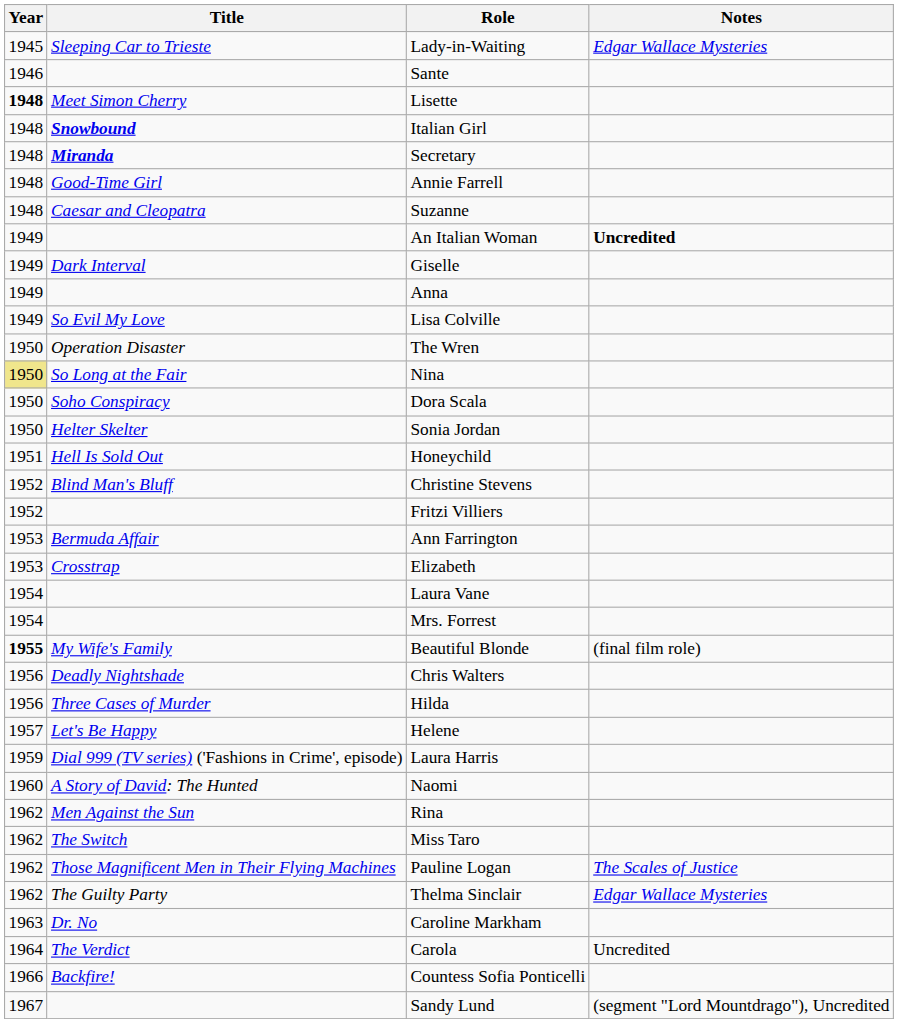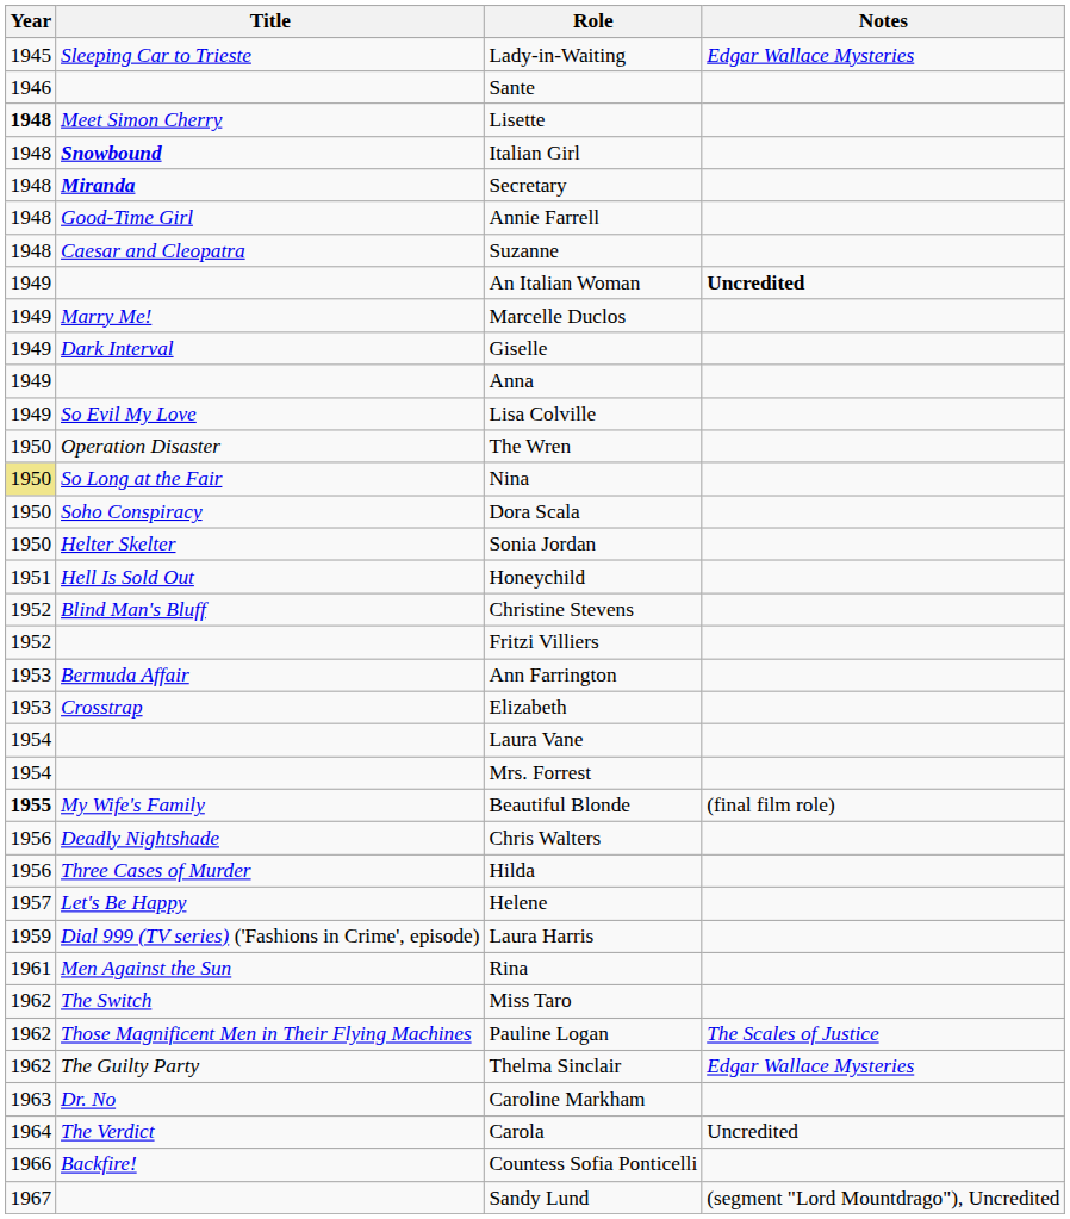 <table class="wikitable sortable">
 <tr>
 <th>Year</th>
 <th>Title</th>
 <th>Role</th>
 <th class="unsortable">Notes</th>
 </tr>
 <tr>
 <td>1945</td>
 <td><em><a href='#'>Sleeping Car to Trieste</a></em></td>
 <td>Lady-in-Waiting</td>
 <td><em><a href='#'>Edgar Wallace Mysteries</a></em></td>
 </tr>
 <tr>
 <td>1946</td>
 <td><em></em></td>
 <td>Sante</td>
 <td></td>
 </tr>
 <tr>
 <td><strong>1948</strong></td>
 <td><em><a href='#'>Meet Simon Cherry</a></em></td>
 <td>Lisette</td>
 <td></td>
 </tr>
 <tr>
 <td>1948</td>
 <td><strong><em><a href='#'>Snowbound</a></em></strong></td>
 <td>Italian Girl</td>
 <td></td>
 </tr>
 <tr>
 <td>1948</td>
 <td><strong><em><a href='#'>Miranda</a></em></strong></td>
 <td>Secretary</td>
 <td></td>
 </tr>
 <tr>
 <td>1948</td>
 <td><em><a href='#'>Good-Time Girl</a></em></td>
 <td>Annie Farrell</td>
 <td></td>
 </tr>
 <tr>
 <td>1948</td>
 <td><em><a href='#'>Caesar and Cleopatra</a></em></td>
 <td>Suzanne</td>
 <td></td>
 </tr>
 <tr>
 <td>1949</td>
 <td><em></em></td>
 <td>An Italian Woman</td>
 <td><strong>Uncredited</strong></td>
+</tr>
+<tr>
+<td>1949</td>
+<td><em><a href='#'>Marry Me!</a></em></td>
+<td>Marcelle Duclos</td>
+<td></td>
 </tr>
 <tr>
 <td>1949</td>
 <td><em><a href='#'>Dark Interval</a></em></td>
 <td>Giselle</td>
 <td></td>
 </tr>
 <tr>
 <td>1949</td>
 <td><em></em></td>
 <td>Anna</td>
 <td></td>
 </tr>
 <tr>
 <td>1949</td>
 <td><em><a href='#'>So Evil My Love</a></em></td>
 <td>Lisa Colville</td>
 <td></td>
 </tr>
 <tr>
 <td>1950</td>
 <td><em>Operation Disaster</em></td>
 <td>The Wren</td>
 <td></td>
 </tr>
 <tr>
 <td style="background: khaki;">1950</td>
 <td><em><a href='#'>So Long at the Fair</a></em></td>
 <td>Nina</td>
 <td></td>
 </tr>
 <tr>
 <td>1950</td>
 <td><em><a href='#'>Soho Conspiracy</a></em></td>
 <td>Dora Scala</td>
 <td></td>
 </tr>
 <tr>
 <td>1950</td>
 <td><em><a href='#'>Helter Skelter</a></em></td>
 <td>Sonia Jordan</td>
 <td></td>
 </tr>
 <tr>
 <td>1951</td>
 <td><em><a href='#'>Hell Is Sold Out</a></em></td>
 <td>Honeychild</td>
 <td></td>
 </tr>
 <tr>
 <td>1952</td>
 <td><em><a href='#'>Blind Man's Bluff</a></em></td>
 <td>Christine Stevens</td>
 <td></td>
 </tr>
 <tr>
 <td>1952</td>
 <td><em></em></td>
 <td>Fritzi Villiers</td>
 <td></td>
 </tr>
 <tr>
 <td>1953</td>
 <td><em><a href='#'>Bermuda Affair</a></em></td>
 <td>Ann Farrington</td>
 <td></td>
 </tr>
 <tr>
 <td>1953</td>
 <td><em><a href='#'>Crosstrap</a></em></td>
 <td>Elizabeth</td>
 <td></td>
 </tr>
 <tr>
 <td>1954</td>
 <td><em></em></td>
 <td>Laura Vane</td>
 <td></td>
 </tr>
 <tr>
 <td>1954</td>
 <td><em></em></td>
 <td>Mrs. Forrest</td>
 <td></td>
 </tr>
 <tr>
 <td><strong>1955</strong></td>
 <td><em><a href='#'>My Wife's Family</a></em></td>
 <td>Beautiful Blonde</td>
 <td>(final film role)</td>
 </tr>
 <tr>
 <td>1956</td>
 <td><em><a href='#'>Deadly Nightshade</a></em></td>
 <td>Chris Walters</td>
 <td></td>
 </tr>
 <tr>
 <td>1956</td>
 <td><em><a href='#'>Three Cases of Murder</a></em></td>
 <td>Hilda</td>
 <td></td>
 </tr>
 <tr>
 <td>1957</td>
 <td><em><a href='#'>Let's Be Happy</a></em></td>
 <td>Helene</td>
 <td></td>
 </tr>
 <tr>
 <td>1959</td>
 <td><em><a href='#'>Dial 999 (TV series)</a></em> ('Fashions in Crime', episode)</td>
 <td>Laura Harris</td>
 <td></td>
 </tr>
 <tr>
-<td>1960</td>
-<td><em><a href='#'>A Story of David</a>: The Hunted</em></td>
-<td>Naomi</td>
-<td></td>
-</tr>
-<tr>
-<td>1962</td>
+<td>1961</td>
 <td><em><a href='#'>Men Against the Sun</a></em></td>
 <td>Rina</td>
 <td></td>
 </tr>
 <tr>
 <td>1962</td>
 <td><em><a href='#'>The Switch</a></em></td>
 <td>Miss Taro</td>
 <td></td>
 </tr>
 <tr>
 <td>1962</td>
 <td><em><a href='#'>Those Magnificent Men in Their Flying Machines</a></em></td>
 <td>Pauline Logan</td>
 <td><em><a href='#'>The Scales of Justice</a></em></td>
 </tr>
 <tr>
 <td>1962</td>
 <td><em>The Guilty Party</em></td>
 <td>Thelma Sinclair</td>
 <td><em><a href='#'>Edgar Wallace Mysteries</a></em></td>
 </tr>
 <tr>
 <td>1963</td>
 <td><em><a href='#'>Dr. No</a></em></td>
 <td>Caroline Markham</td>
 <td></td>
 </tr>
 <tr>
 <td>1964</td>
 <td><em><a href='#'>The Verdict</a></em></td>
 <td>Carola</td>
 <td>Uncredited</td>
 </tr>
 <tr>
 <td>1966</td>
 <td><em><a href='#'>Backfire!</a></em></td>
 <td>Countess Sofia Ponticelli</td>
 <td></td>
 </tr>
 <tr>
 <td>1967</td>
 <td><em></em></td>
 <td>Sandy Lund</td>
 <td>(segment "Lord Mountdrago"), Uncredited</td>
 </tr>
 </table>
